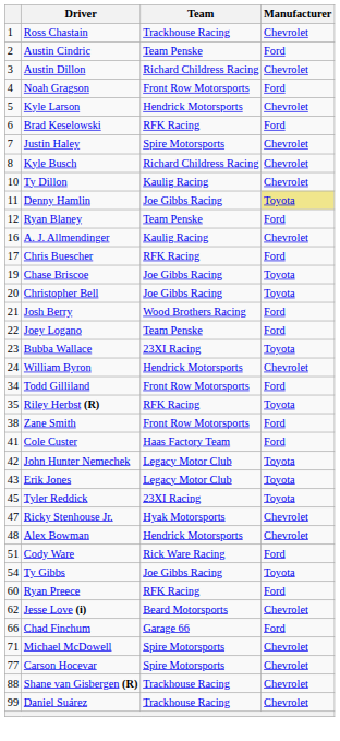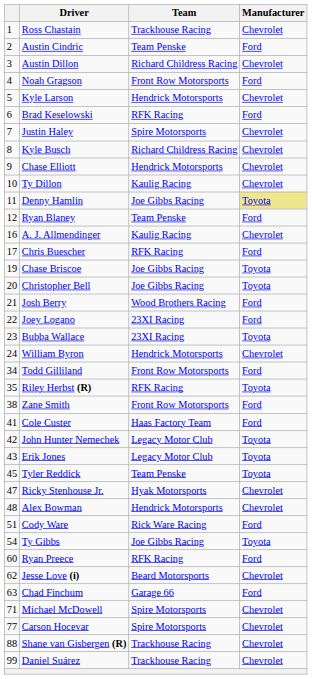 <table class="wikitable" style="font-size:95%">
 <tr>
 <th></th>
 <th>Driver</th>
 <th>Team</th>
 <th>Manufacturer</th>
 </tr>
 <tr>
 <td>1</td>
 <td><a href='#'>Ross Chastain</a></td>
 <td><a href='#'>Trackhouse Racing</a></td>
 <td><a href='#'>Chevrolet</a></td>
 </tr>
 <tr>
 <td>2</td>
 <td><a href='#'>Austin Cindric</a></td>
 <td><a href='#'>Team Penske</a></td>
 <td><a href='#'>Ford</a></td>
 </tr>
 <tr>
 <td>3</td>
 <td><a href='#'>Austin Dillon</a></td>
 <td><a href='#'>Richard Childress Racing</a></td>
 <td><a href='#'>Chevrolet</a></td>
 </tr>
 <tr>
 <td>4</td>
 <td><a href='#'>Noah Gragson</a></td>
 <td><a href='#'>Front Row Motorsports</a></td>
 <td><a href='#'>Ford</a></td>
 </tr>
 <tr>
 <td>5</td>
 <td><a href='#'>Kyle Larson</a></td>
 <td><a href='#'>Hendrick Motorsports</a></td>
 <td><a href='#'>Chevrolet</a></td>
 </tr>
 <tr>
 <td>6</td>
 <td><a href='#'>Brad Keselowski</a></td>
 <td><a href='#'>RFK Racing</a></td>
 <td><a href='#'>Ford</a></td>
 </tr>
 <tr>
 <td>7</td>
 <td><a href='#'>Justin Haley</a></td>
 <td><a href='#'>Spire Motorsports</a></td>
 <td><a href='#'>Chevrolet</a></td>
 </tr>
 <tr>
 <td>8</td>
 <td><a href='#'>Kyle Busch</a></td>
 <td><a href='#'>Richard Childress Racing</a></td>
 <td><a href='#'>Chevrolet</a></td>
 </tr>
 <tr>
+<td>9</td>
+<td><a href='#'>Chase Elliott</a></td>
+<td><a href='#'>Hendrick Motorsports</a></td>
+<td><a href='#'>Chevrolet</a></td>
+</tr>
+<tr>
 <td>10</td>
 <td><a href='#'>Ty Dillon</a></td>
 <td><a href='#'>Kaulig Racing</a></td>
 <td><a href='#'>Chevrolet</a></td>
 </tr>
 <tr>
 <td>11</td>
 <td><a href='#'>Denny Hamlin</a></td>
 <td><a href='#'>Joe Gibbs Racing</a></td>
 <td style="background: khaki;"><a href='#'>Toyota</a></td>
 </tr>
 <tr>
 <td>12</td>
 <td><a href='#'>Ryan Blaney</a></td>
 <td><a href='#'>Team Penske</a></td>
 <td><a href='#'>Ford</a></td>
 </tr>
 <tr>
 <td>16</td>
 <td><a href='#'>A. J. Allmendinger</a></td>
 <td><a href='#'>Kaulig Racing</a></td>
 <td><a href='#'>Chevrolet</a></td>
 </tr>
 <tr>
 <td>17</td>
 <td><a href='#'>Chris Buescher</a></td>
 <td><a href='#'>RFK Racing</a></td>
 <td><a href='#'>Ford</a></td>
 </tr>
 <tr>
 <td>19</td>
 <td><a href='#'>Chase Briscoe</a></td>
 <td><a href='#'>Joe Gibbs Racing</a></td>
 <td><a href='#'>Toyota</a></td>
 </tr>
 <tr>
 <td>20</td>
 <td><a href='#'>Christopher Bell</a></td>
 <td><a href='#'>Joe Gibbs Racing</a></td>
 <td><a href='#'>Toyota</a></td>
 </tr>
 <tr>
 <td>21</td>
 <td><a href='#'>Josh Berry</a></td>
 <td><a href='#'>Wood Brothers Racing</a></td>
 <td><a href='#'>Ford</a></td>
 </tr>
 <tr>
 <td>22</td>
 <td><a href='#'>Joey Logano</a></td>
-<td><a href='#'>Team Penske</a></td>
+<td><a href='#'>23XI Racing</a></td>
 <td><a href='#'>Ford</a></td>
 </tr>
 <tr>
 <td>23</td>
 <td><a href='#'>Bubba Wallace</a></td>
 <td><a href='#'>23XI Racing</a></td>
 <td><a href='#'>Toyota</a></td>
 </tr>
 <tr>
 <td>24</td>
 <td><a href='#'>William Byron</a></td>
 <td><a href='#'>Hendrick Motorsports</a></td>
 <td><a href='#'>Chevrolet</a></td>
 </tr>
 <tr>
 <td>34</td>
 <td><a href='#'>Todd Gilliland</a></td>
 <td><a href='#'>Front Row Motorsports</a></td>
 <td><a href='#'>Ford</a></td>
 </tr>
 <tr>
 <td>35</td>
 <td><a href='#'>Riley Herbst</a> <strong>(R)</strong></td>
 <td><a href='#'>RFK Racing</a></td>
 <td><a href='#'>Toyota</a></td>
 </tr>
 <tr>
 <td>38</td>
 <td><a href='#'>Zane Smith</a></td>
 <td><a href='#'>Front Row Motorsports</a></td>
 <td><a href='#'>Ford</a></td>
 </tr>
 <tr>
 <td>41</td>
 <td><a href='#'>Cole Custer</a></td>
 <td><a href='#'>Haas Factory Team</a></td>
 <td><a href='#'>Ford</a></td>
 </tr>
 <tr>
 <td>42</td>
 <td><a href='#'>John Hunter Nemechek</a></td>
 <td><a href='#'>Legacy Motor Club</a></td>
 <td><a href='#'>Toyota</a></td>
 </tr>
 <tr>
 <td>43</td>
 <td><a href='#'>Erik Jones</a></td>
 <td><a href='#'>Legacy Motor Club</a></td>
 <td><a href='#'>Toyota</a></td>
 </tr>
 <tr>
 <td>45</td>
 <td><a href='#'>Tyler Reddick</a></td>
-<td><a href='#'>23XI Racing</a></td>
+<td><a href='#'>Team Penske</a></td>
 <td><a href='#'>Toyota</a></td>
 </tr>
 <tr>
 <td>47</td>
 <td><a href='#'>Ricky Stenhouse Jr.</a></td>
 <td><a href='#'>Hyak Motorsports</a></td>
 <td><a href='#'>Chevrolet</a></td>
 </tr>
 <tr>
 <td>48</td>
 <td><a href='#'>Alex Bowman</a></td>
 <td><a href='#'>Hendrick Motorsports</a></td>
 <td><a href='#'>Chevrolet</a></td>
 </tr>
 <tr>
 <td>51</td>
 <td><a href='#'>Cody Ware</a></td>
 <td><a href='#'>Rick Ware Racing</a></td>
 <td><a href='#'>Ford</a></td>
 </tr>
 <tr>
 <td>54</td>
 <td><a href='#'>Ty Gibbs</a></td>
 <td><a href='#'>Joe Gibbs Racing</a></td>
 <td><a href='#'>Toyota</a></td>
 </tr>
 <tr>
 <td>60</td>
 <td><a href='#'>Ryan Preece</a></td>
 <td><a href='#'>RFK Racing</a></td>
 <td><a href='#'>Ford</a></td>
 </tr>
 <tr>
 <td>62</td>
 <td><a href='#'>Jesse Love</a> <strong>(i)</strong></td>
 <td><a href='#'>Beard Motorsports</a></td>
 <td><a href='#'>Chevrolet</a></td>
 </tr>
 <tr>
-<td>66</td>
+<td>63</td>
 <td><a href='#'>Chad Finchum</a></td>
 <td><a href='#'>Garage 66</a></td>
 <td><a href='#'>Ford</a></td>
 </tr>
 <tr>
 <td>71</td>
 <td><a href='#'>Michael McDowell</a></td>
 <td><a href='#'>Spire Motorsports</a></td>
 <td><a href='#'>Chevrolet</a></td>
 </tr>
 <tr>
 <td>77</td>
 <td><a href='#'>Carson Hocevar</a></td>
 <td><a href='#'>Spire Motorsports</a></td>
 <td><a href='#'>Chevrolet</a></td>
 </tr>
 <tr>
 <td>88</td>
 <td><a href='#'>Shane van Gisbergen</a> <strong>(R)</strong></td>
 <td><a href='#'>Trackhouse Racing</a></td>
 <td><a href='#'>Chevrolet</a></td>
 </tr>
 <tr>
 <td>99</td>
 <td><a href='#'>Daniel Suárez</a></td>
 <td><a href='#'>Trackhouse Racing</a></td>
 <td><a href='#'>Chevrolet</a></td>
 </tr>
 <tr>
 <th colspan="4"></th>
 </tr>
 </table>
